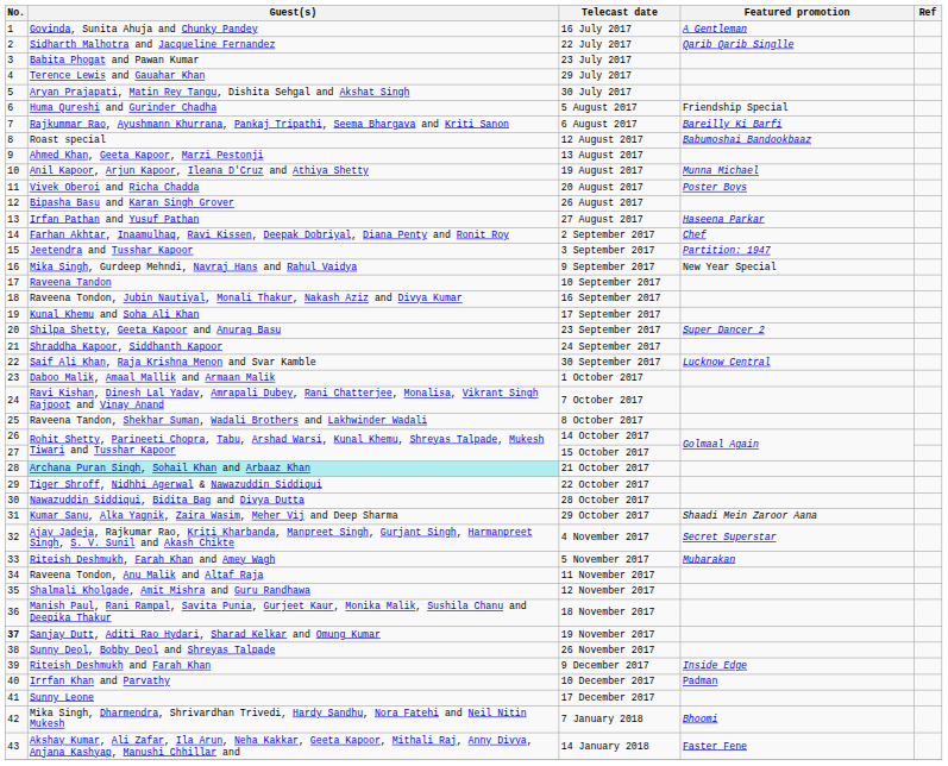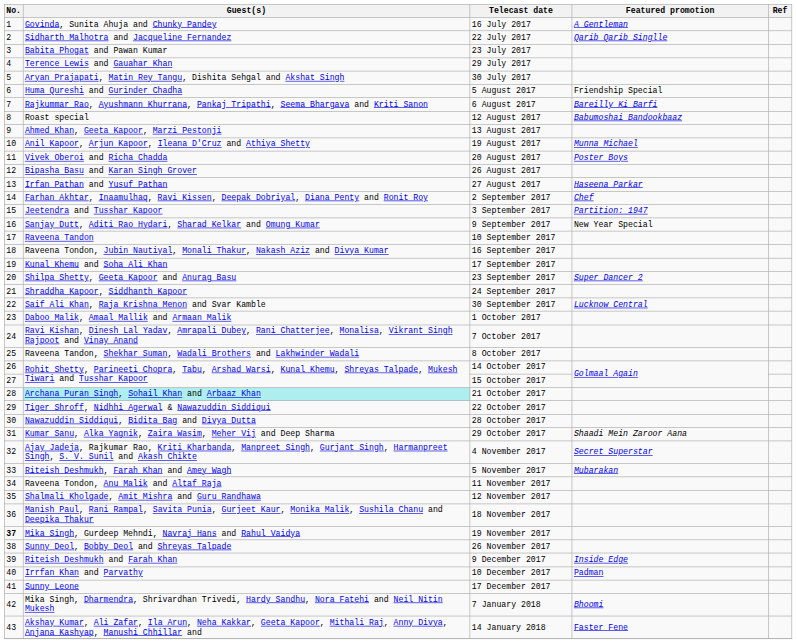 <table class="wikitable">
 <tr>
 <th style="width:2%">No.</th>
 <th style="width:57%">Guest(s)</th>
 <th style="width:13%">Telecast date</th>
 <th style="width:25%">Featured promotion</th>
 <th style="width:3%">Ref</th>
 </tr>
 <tr>
 <td>1</td>
 <td><a href='#'>Govinda</a>, Sunita Ahuja and <a href='#'>Chunky Pandey</a></td>
 <td>16 July 2017</td>
 <td><em><a href='#'>A Gentleman</a></em></td>
 <td></td>
 </tr>
 <tr>
 <td>2</td>
 <td><a href='#'>Sidharth Malhotra</a> and <a href='#'>Jacqueline Fernandez</a></td>
 <td>22 July 2017</td>
 <td><em><a href='#'>Qarib Qarib Singlle</a></em></td>
 <td></td>
 </tr>
 <tr>
 <td>3</td>
 <td><a href='#'>Babita Phogat</a> and Pawan Kumar</td>
 <td>23 July 2017</td>
 <td></td>
 <td></td>
 </tr>
 <tr>
 <td>4</td>
 <td><a href='#'>Terence Lewis</a> and <a href='#'>Gauahar Khan</a></td>
 <td>29 July 2017</td>
 <td></td>
 <td></td>
 </tr>
 <tr>
 <td>5</td>
 <td><a href='#'>Aryan Prajapati</a>, <a href='#'>Matin Rey Tangu</a>, Dishita Sehgal and <a href='#'>Akshat Singh</a></td>
 <td>30 July 2017</td>
 <td></td>
 <td></td>
 </tr>
 <tr>
 <td>6</td>
 <td><a href='#'>Huma Qureshi</a> and <a href='#'>Gurinder Chadha</a></td>
 <td>5 August 2017</td>
 <td>Friendship Special</td>
 <td></td>
 </tr>
 <tr>
 <td>7</td>
 <td><a href='#'>Rajkummar Rao</a>, <a href='#'>Ayushmann Khurrana</a>, <a href='#'>Pankaj Tripathi</a>, <a href='#'>Seema Bhargava</a> and <a href='#'>Kriti Sanon</a></td>
 <td>6 August 2017</td>
 <td><em><a href='#'>Bareilly Ki Barfi</a></em></td>
 <td></td>
 </tr>
 <tr>
 <td>8</td>
 <td>Roast special</td>
 <td>12 August 2017</td>
 <td><em><a href='#'>Babumoshai Bandookbaaz</a></em></td>
 <td></td>
 </tr>
 <tr>
 <td>9</td>
 <td><a href='#'>Ahmed Khan</a>, <a href='#'>Geeta Kapoor</a>, <a href='#'>Marzi Pestonji</a></td>
 <td>13 August 2017</td>
 <td></td>
 <td></td>
 </tr>
 <tr>
 <td>10</td>
 <td><a href='#'>Anil Kapoor</a>, <a href='#'>Arjun Kapoor</a>, <a href='#'>Ileana D'Cruz</a> and <a href='#'>Athiya Shetty</a></td>
 <td>19 August 2017</td>
 <td><em><a href='#'>Munna Michael</a></em></td>
 <td></td>
 </tr>
 <tr>
 <td>11</td>
 <td><a href='#'>Vivek Oberoi</a> and <a href='#'>Richa Chadda</a></td>
 <td>20 August 2017</td>
 <td><em><a href='#'>Poster Boys</a></em></td>
 <td></td>
 </tr>
 <tr>
 <td>12</td>
 <td><a href='#'>Bipasha Basu</a> and <a href='#'>Karan Singh Grover</a></td>
 <td>26 August 2017</td>
 <td></td>
 <td></td>
 </tr>
 <tr>
 <td>13</td>
 <td><a href='#'>Irfan Pathan</a> and <a href='#'>Yusuf Pathan</a></td>
 <td>27 August 2017</td>
 <td><em><a href='#'>Haseena Parkar</a></em></td>
 <td></td>
 </tr>
 <tr>
 <td>14</td>
 <td><a href='#'>Farhan Akhtar</a>, <a href='#'>Inaamulhaq</a>, <a href='#'>Ravi Kissen</a>, <a href='#'>Deepak Dobriyal</a>, <a href='#'>Diana Penty</a> and <a href='#'>Ronit Roy</a></td>
 <td>2 September 2017</td>
 <td><em><a href='#'>Chef</a></em></td>
 <td></td>
 </tr>
 <tr>
 <td>15</td>
 <td><a href='#'>Jeetendra</a> and <a href='#'>Tusshar Kapoor</a></td>
 <td>3 September 2017</td>
 <td><em><a href='#'>Partition: 1947</a></em></td>
 <td></td>
 </tr>
 <tr>
 <td>16</td>
-<td><a href='#'>Mika Singh</a>, Gurdeep Mehndi, <a href='#'>Navraj Hans</a> and <a href='#'>Rahul Vaidya</a></td>
+<td><a href='#'>Sanjay Dutt</a>, <a href='#'>Aditi Rao Hydari</a>, <a href='#'>Sharad Kelkar</a> and <a href='#'>Omung Kumar</a></td>
 <td>9 September 2017</td>
 <td>New Year Special</td>
 <td></td>
 </tr>
 <tr>
 <td>17</td>
 <td><a href='#'>Raveena Tandon</a></td>
 <td>10 September 2017</td>
 <td></td>
 <td></td>
 </tr>
 <tr>
 <td>18</td>
 <td>Raveena Tondon, <a href='#'>Jubin Nautiyal</a>, <a href='#'>Monali Thakur</a>, <a href='#'>Nakash Aziz</a> and <a href='#'>Divya Kumar</a></td>
 <td>16 September 2017</td>
 <td></td>
 <td></td>
 </tr>
 <tr>
 <td>19</td>
 <td><a href='#'>Kunal Khemu</a> and <a href='#'>Soha Ali Khan</a></td>
 <td>17 September 2017</td>
 <td></td>
 <td></td>
 </tr>
 <tr>
 <td>20</td>
 <td><a href='#'>Shilpa Shetty</a>, <a href='#'>Geeta Kapoor</a> and <a href='#'>Anurag Basu</a></td>
 <td>23 September 2017</td>
 <td><em><a href='#'>Super Dancer 2</a></em></td>
 <td></td>
 </tr>
 <tr>
 <td>21</td>
 <td><a href='#'>Shraddha Kapoor</a>, <a href='#'>Siddhanth Kapoor</a></td>
 <td>24 September 2017</td>
 <td></td>
 <td></td>
 </tr>
 <tr>
 <td>22</td>
 <td><a href='#'>Saif Ali Khan</a>, <a href='#'>Raja Krishna Menon</a> and Svar Kamble</td>
 <td>30 September 2017</td>
 <td><em><a href='#'>Lucknow Central</a></em></td>
 <td></td>
 </tr>
 <tr>
 <td>23</td>
 <td><a href='#'>Daboo Malik</a>, <a href='#'>Amaal Mallik</a> and <a href='#'>Armaan Malik</a></td>
 <td>1 October 2017</td>
 <td></td>
 <td></td>
 </tr>
 <tr>
 <td>24</td>
 <td><a href='#'>Ravi Kishan</a>, <a href='#'>Dinesh Lal Yadav</a>, <a href='#'>Amrapali Dubey</a>, <a href='#'>Rani Chatterjee</a>, <a href='#'>Monalisa</a>, <a href='#'>Vikrant Singh Rajpoot</a> and <a href='#'>Vinay Anand</a></td>
 <td>7 October 2017</td>
 <td></td>
 <td></td>
 </tr>
 <tr>
 <td>25</td>
 <td>Raveena Tandon, <a href='#'>Shekhar Suman</a>, <a href='#'>Wadali Brothers</a> and <a href='#'>Lakhwinder Wadali</a></td>
 <td>8 October 2017</td>
 <td></td>
 <td></td>
 </tr>
 <tr>
 <td>26</td>
 <td rowspan="2"><a href='#'>Rohit Shetty</a>, <a href='#'>Parineeti Chopra</a>, <a href='#'>Tabu</a>, <a href='#'>Arshad Warsi</a>, <a href='#'>Kunal Khemu</a>, <a href='#'>Shreyas Talpade</a>, <a href='#'>Mukesh Tiwari</a> and <a href='#'>Tusshar Kapoor</a></td>
 <td>14 October 2017</td>
 <td rowspan="2"><em><a href='#'>Golmaal Again</a></em></td>
 <td></td>
 </tr>
 <tr>
 <td>27</td>
 <td>15 October 2017</td>
 <td></td>
 </tr>
 <tr>
 <td>28</td>
 <td style="background: paleturquoise;"><a href='#'>Archana Puran Singh</a>, <a href='#'>Sohail Khan</a> and <a href='#'>Arbaaz Khan</a></td>
 <td>21 October 2017</td>
 <td></td>
 <td></td>
 </tr>
 <tr>
 <td>29</td>
 <td><a href='#'>Tiger Shroff</a>, <a href='#'>Nidhhi Agerwal</a> & <a href='#'>Nawazuddin Siddiqui</a></td>
 <td>22 October 2017</td>
 <td></td>
 <td></td>
 </tr>
 <tr>
 <td>30</td>
 <td><a href='#'>Nawazuddin Siddiqui</a>, <a href='#'>Bidita Bag</a> and <a href='#'>Divya Dutta</a></td>
 <td>28 October 2017</td>
 <td></td>
 <td></td>
 </tr>
 <tr>
 <td>31</td>
 <td><a href='#'>Kumar Sanu</a>, <a href='#'>Alka Yagnik</a>, <a href='#'>Zaira Wasim</a>, <a href='#'>Meher Vij</a> and Deep Sharma</td>
 <td>29 October 2017</td>
 <td><em>Shaadi Mein Zaroor Aana</em></td>
 <td></td>
 </tr>
 <tr>
 <td>32</td>
 <td><a href='#'>Ajay Jadeja</a>, Rajkumar Rao, <a href='#'>Kriti Kharbanda</a>, <a href='#'>Manpreet Singh</a>, <a href='#'>Gurjant Singh</a>, <a href='#'>Harmanpreet Singh</a>, <a href='#'>S. V. Sunil</a> and <a href='#'>Akash Chikte</a></td>
 <td>4 November 2017</td>
 <td><em><a href='#'>Secret Superstar</a></em></td>
 <td></td>
 </tr>
 <tr>
 <td>33</td>
 <td><a href='#'>Riteish Deshmukh</a>, <a href='#'>Farah Khan</a> and <a href='#'>Amey Wagh</a></td>
 <td>5 November 2017</td>
 <td><em><a href='#'>Mubarakan</a></em></td>
 <td></td>
 </tr>
 <tr>
 <td>34</td>
 <td>Raveena Tondon, <a href='#'>Anu Malik</a> and <a href='#'>Altaf Raja</a></td>
 <td>11 November 2017</td>
 <td></td>
 <td></td>
 </tr>
 <tr>
 <td>35</td>
 <td><a href='#'>Shalmali Kholgade</a>, <a href='#'>Amit Mishra</a> and <a href='#'>Guru Randhawa</a></td>
 <td>12 November 2017</td>
 <td></td>
 <td></td>
 </tr>
 <tr>
 <td>36</td>
 <td><a href='#'>Manish Paul</a>, <a href='#'>Rani Rampal</a>, <a href='#'>Savita Punia</a>, <a href='#'>Gurjeet Kaur</a>, <a href='#'>Monika Malik</a>, <a href='#'>Sushila Chanu</a> and <a href='#'>Deepika Thakur</a></td>
 <td>18 November 2017</td>
 <td></td>
 <td></td>
 </tr>
 <tr>
 <td><strong>37</strong></td>
-<td><a href='#'>Sanjay Dutt</a>, <a href='#'>Aditi Rao Hydari</a>, <a href='#'>Sharad Kelkar</a> and <a href='#'>Omung Kumar</a></td>
+<td><a href='#'>Mika Singh</a>, Gurdeep Mehndi, <a href='#'>Navraj Hans</a> and <a href='#'>Rahul Vaidya</a></td>
 <td>19 November 2017</td>
 <td></td>
 <td></td>
 </tr>
 <tr>
 <td>38</td>
 <td><a href='#'>Sunny Deol</a>, <a href='#'>Bobby Deol</a> and <a href='#'>Shreyas Talpade</a></td>
 <td>26 November 2017</td>
 <td></td>
 <td></td>
 </tr>
 <tr>
 <td>39</td>
 <td><a href='#'>Riteish Deshmukh</a> and <a href='#'>Farah Khan</a></td>
 <td>9 December 2017</td>
 <td><em><a href='#'>Inside Edge</a></em></td>
 <td></td>
 </tr>
 <tr>
 <td>40</td>
 <td><a href='#'>Irrfan Khan</a> and <a href='#'>Parvathy</a></td>
 <td>10 December 2017</td>
 <td><a href='#'>Padman</a></td>
 <td></td>
 </tr>
 <tr>
 <td>41</td>
 <td><a href='#'>Sunny Leone</a></td>
 <td>17 December 2017</td>
 <td></td>
 <td></td>
 </tr>
 <tr>
 <td>42</td>
 <td>Mika Singh, <a href='#'>Dharmendra</a>, Shrivardhan Trivedi, <a href='#'>Hardy Sandhu</a>, <a href='#'>Nora Fatehi</a> and <a href='#'>Neil Nitin Mukesh</a></td>
 <td>7 January 2018</td>
 <td><em><a href='#'>Bhoomi</a></em></td>
 <td></td>
 </tr>
 <tr>
 <td>43</td>
 <td><a href='#'>Akshay Kumar</a>, <a href='#'>Ali Zafar</a>, <a href='#'>Ila Arun</a>, <a href='#'>Neha Kakkar</a>, <a href='#'>Geeta Kapoor</a>, <a href='#'>Mithali Raj</a>, <a href='#'>Anny Divya</a>, <a href='#'>Anjana Kashyap</a>, <a href='#'>Manushi Chhillar</a> and</td>
 <td>14 January 2018</td>
 <td><a href='#'>Faster Fene</a></td>
 <td></td>
 </tr>
 <tr>
 </tr>
 </table>
